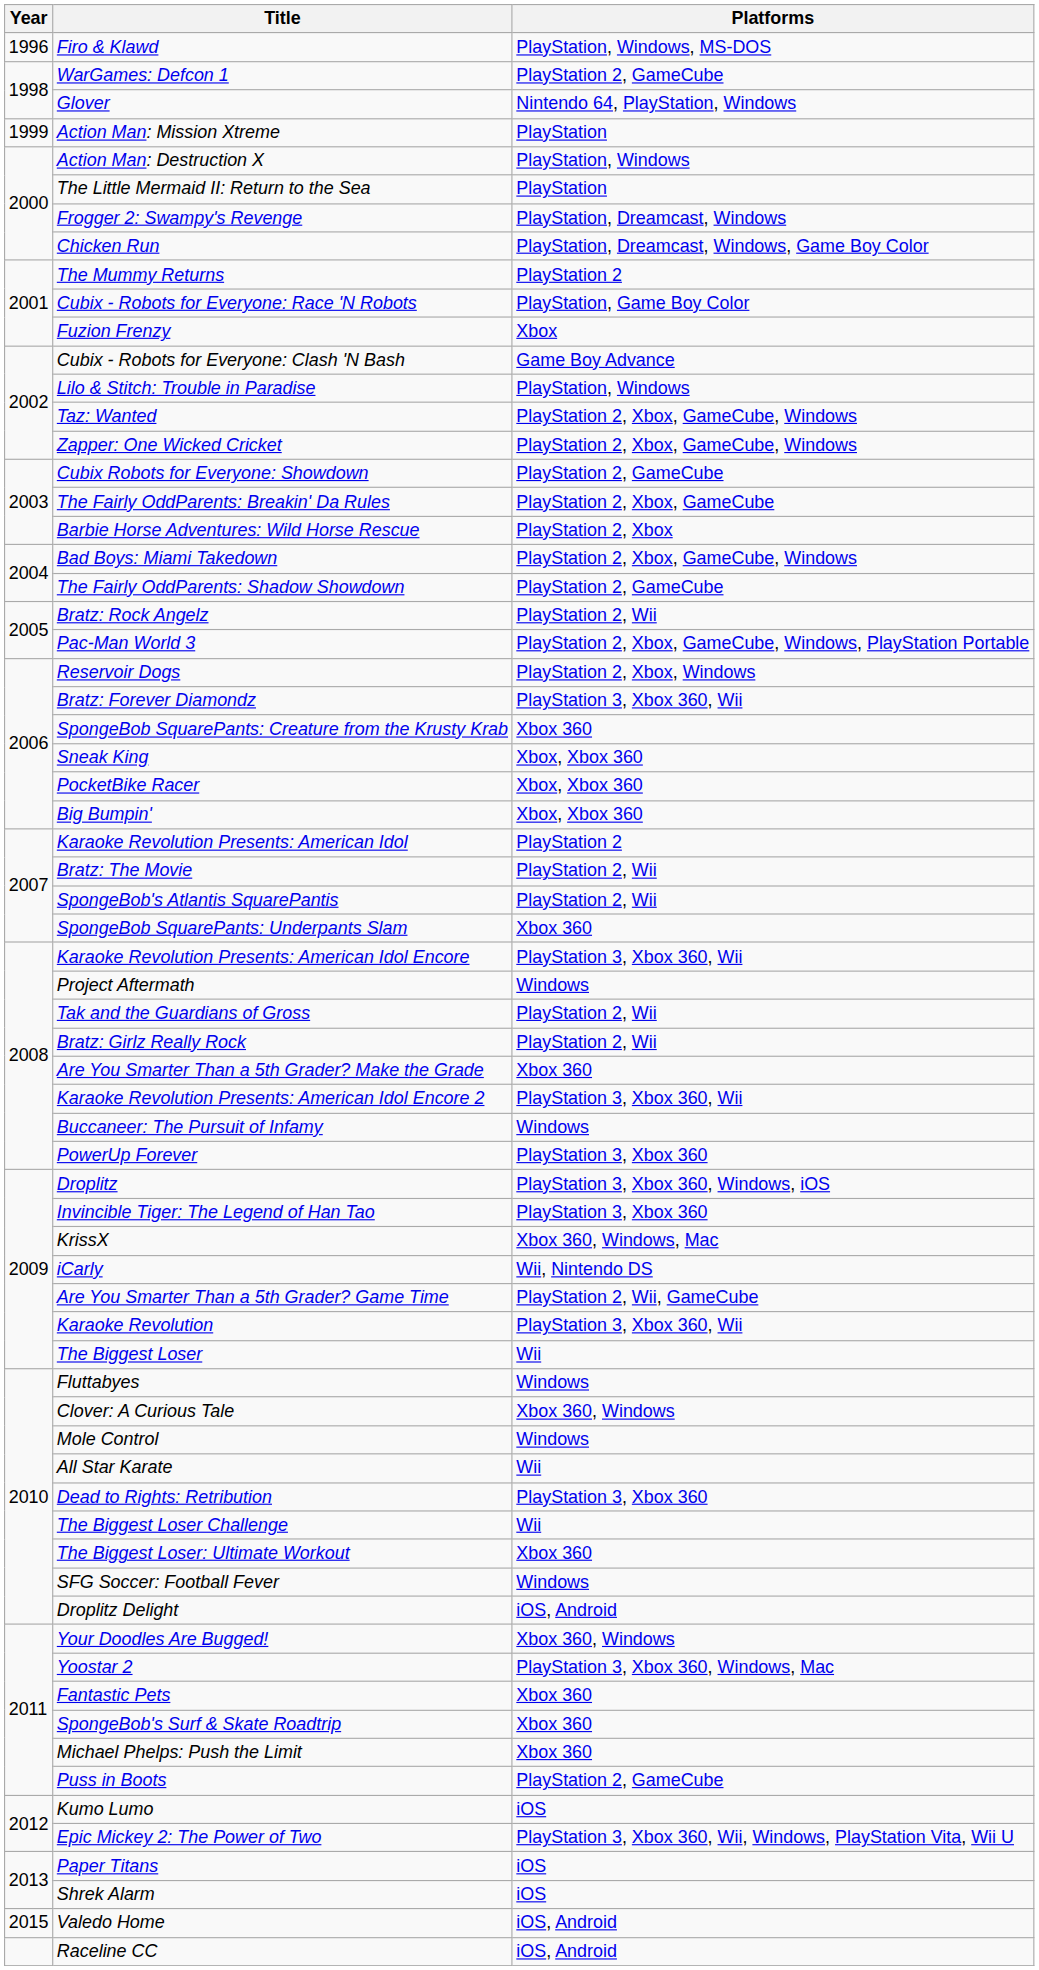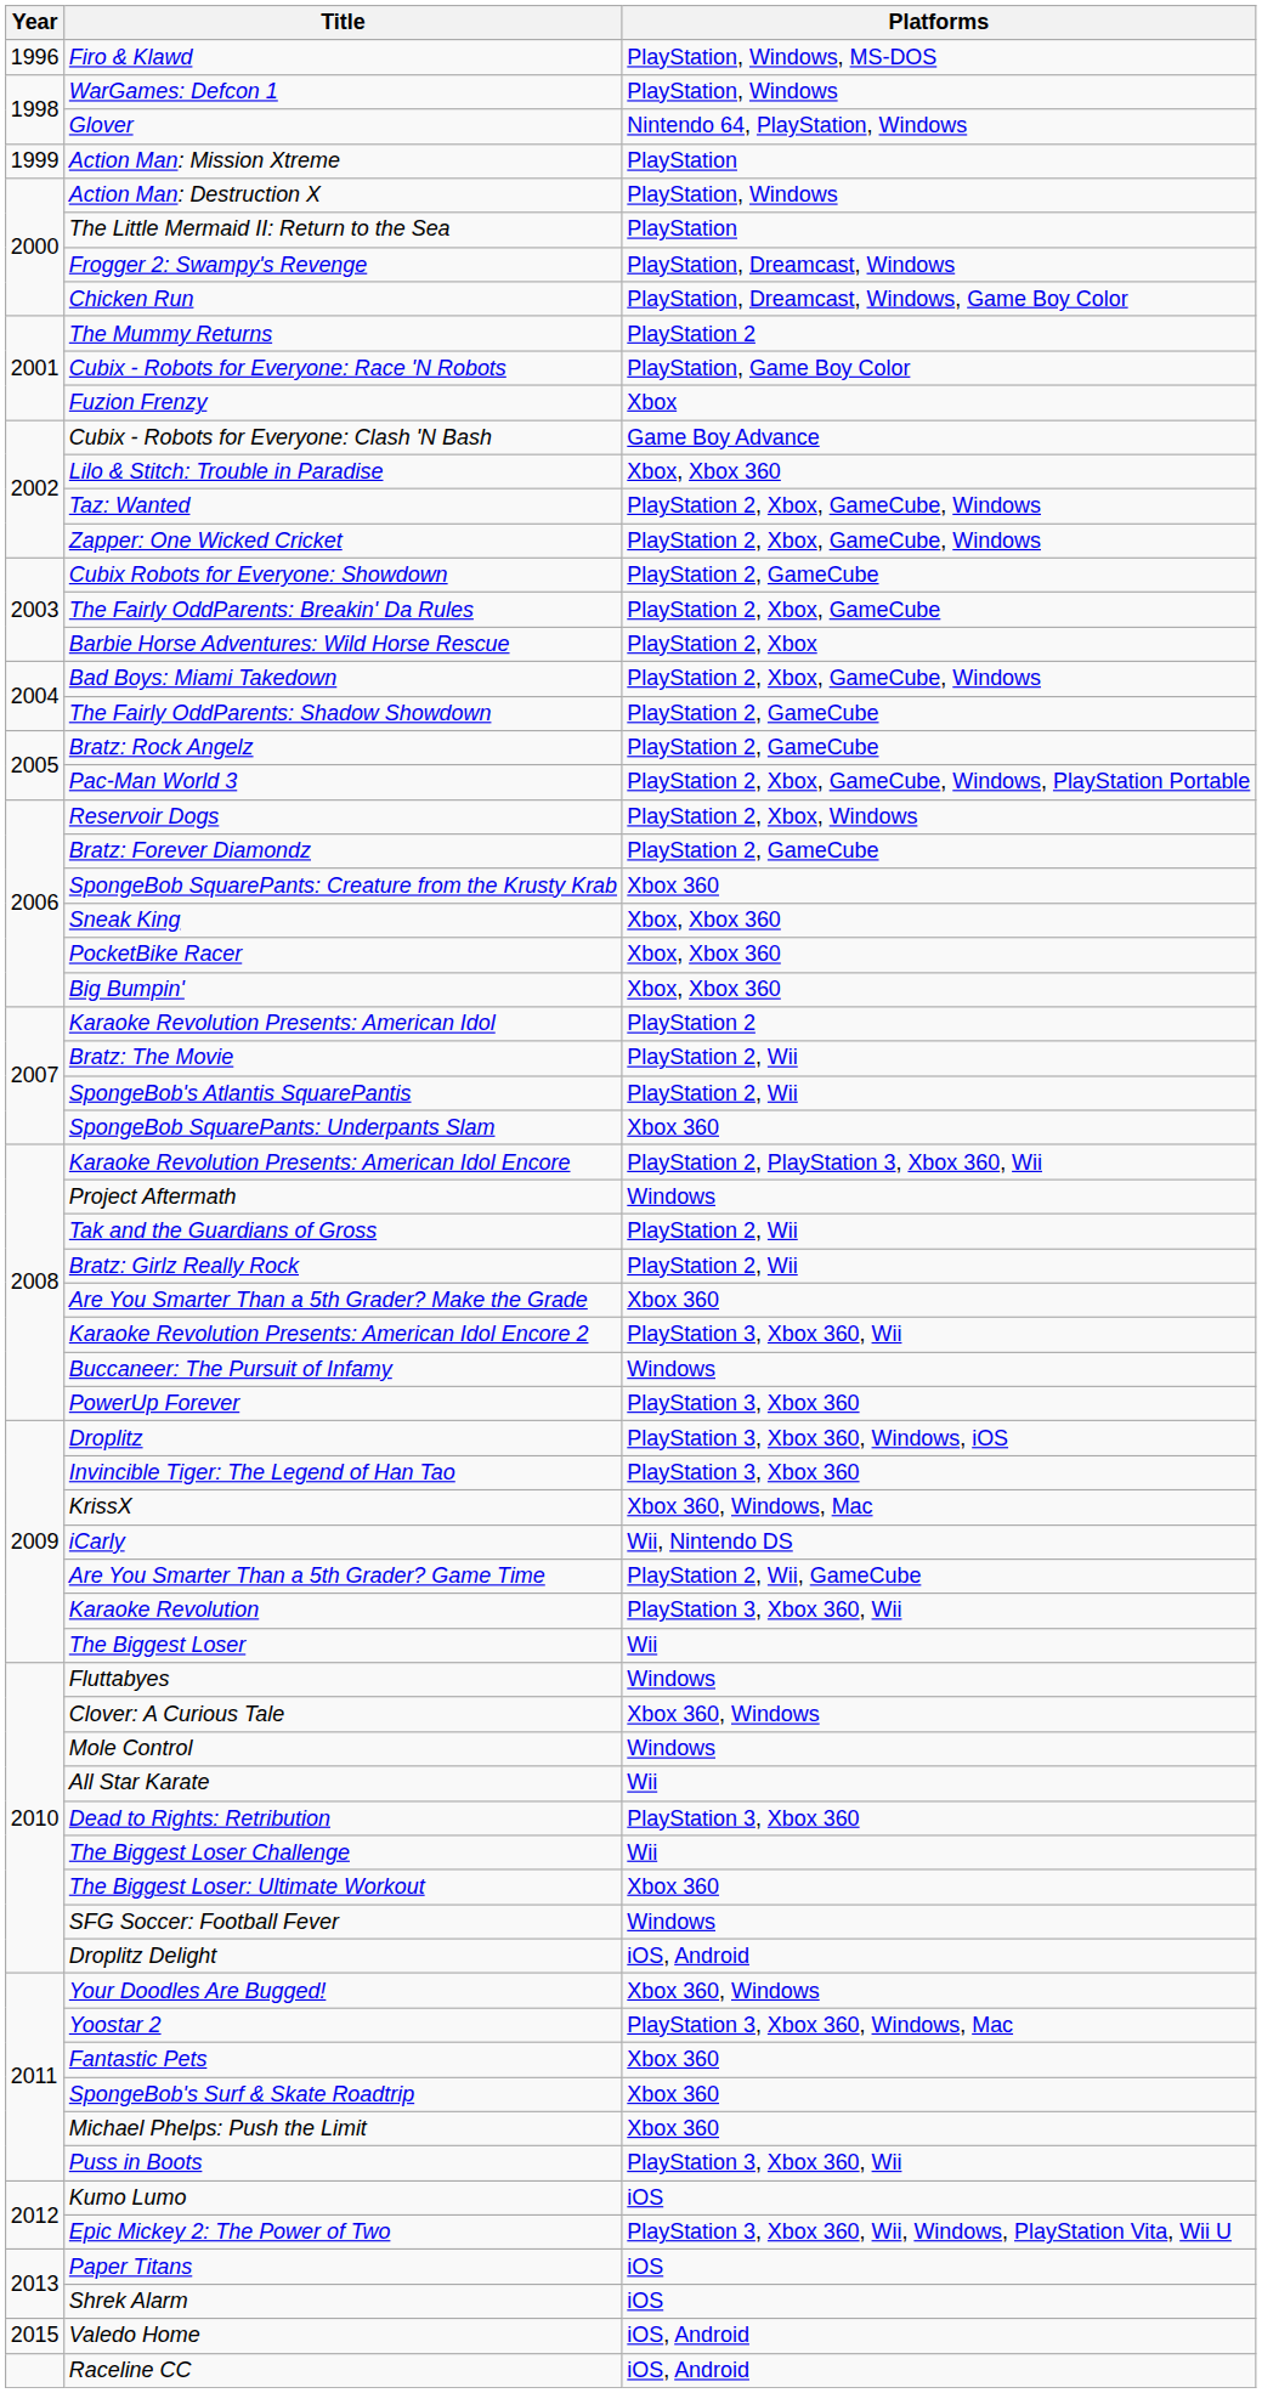 <table class="wikitable sortable">
 <tr>
 <th>Year</th>
 <th>Title</th>
 <th>Platforms</th>
 </tr>
 <tr>
 <td>1996</td>
 <td><em><a href='#'>Firo & Klawd</a></em></td>
 <td><a href='#'>PlayStation</a>, <a href='#'>Windows</a>, <a href='#'>MS-DOS</a></td>
 </tr>
 <tr>
 <td rowspan="2">1998</td>
 <td><em><a href='#'>WarGames: Defcon 1</a></em></td>
-<td><a href='#'>PlayStation 2</a>, <a href='#'>GameCube</a></td>
+<td><a href='#'>PlayStation</a>, <a href='#'>Windows</a></td>
 </tr>
 <tr>
 <td><em><a href='#'>Glover</a></em></td>
 <td><a href='#'>Nintendo 64</a>, <a href='#'>PlayStation</a>, <a href='#'>Windows</a></td>
 </tr>
 <tr>
 <td>1999</td>
 <td><em><a href='#'>Action Man</a>: Mission Xtreme</em></td>
 <td><a href='#'>PlayStation</a></td>
 </tr>
 <tr>
 <td rowspan="4">2000</td>
 <td><em><a href='#'>Action Man</a>: Destruction X</em></td>
 <td><a href='#'>PlayStation</a>, <a href='#'>Windows</a></td>
 </tr>
 <tr>
 <td><em>The Little Mermaid II: Return to the Sea</em></td>
 <td><a href='#'>PlayStation</a></td>
 </tr>
 <tr>
 <td><em><a href='#'>Frogger 2: Swampy's Revenge</a></em></td>
 <td><a href='#'>PlayStation</a>, <a href='#'>Dreamcast</a>, <a href='#'>Windows</a></td>
 </tr>
 <tr>
 <td><em><a href='#'>Chicken Run</a></em></td>
 <td><a href='#'>PlayStation</a>, <a href='#'>Dreamcast</a>, <a href='#'>Windows</a>, <a href='#'>Game Boy Color</a></td>
 </tr>
 <tr>
 <td rowspan="3">2001</td>
 <td><em><a href='#'>The Mummy Returns</a></em></td>
 <td><a href='#'>PlayStation 2</a></td>
 </tr>
 <tr>
 <td><em><a href='#'>Cubix - Robots for Everyone: Race 'N Robots</a></em></td>
 <td><a href='#'>PlayStation</a>, <a href='#'>Game Boy Color</a></td>
 </tr>
 <tr>
 <td><em><a href='#'>Fuzion Frenzy</a></em></td>
 <td><a href='#'>Xbox</a></td>
 </tr>
 <tr>
 <td rowspan="4">2002</td>
 <td><em>Cubix - Robots for Everyone: Clash 'N Bash</em></td>
 <td><a href='#'>Game Boy Advance</a></td>
 </tr>
 <tr>
 <td><em><a href='#'>Lilo & Stitch: Trouble in Paradise</a></em></td>
-<td><a href='#'>PlayStation</a>, <a href='#'>Windows</a></td>
+<td><a href='#'>Xbox</a>, <a href='#'>Xbox 360</a></td>
 </tr>
 <tr>
 <td><em><a href='#'>Taz: Wanted</a></em></td>
 <td><a href='#'>PlayStation 2</a>, <a href='#'>Xbox</a>, <a href='#'>GameCube</a>, <a href='#'>Windows</a></td>
 </tr>
 <tr>
 <td><em><a href='#'>Zapper: One Wicked Cricket</a></em></td>
 <td><a href='#'>PlayStation 2</a>, <a href='#'>Xbox</a>, <a href='#'>GameCube</a>, <a href='#'>Windows</a></td>
 </tr>
 <tr>
 <td rowspan="3">2003</td>
 <td><em><a href='#'>Cubix Robots for Everyone: Showdown</a></em></td>
 <td><a href='#'>PlayStation 2</a>, <a href='#'>GameCube</a></td>
 </tr>
 <tr>
 <td><em><a href='#'>The Fairly OddParents: Breakin' Da Rules</a></em></td>
 <td><a href='#'>PlayStation 2</a>, <a href='#'>Xbox</a>, <a href='#'>GameCube</a></td>
 </tr>
 <tr>
 <td><em><a href='#'>Barbie Horse Adventures: Wild Horse Rescue</a></em></td>
 <td><a href='#'>PlayStation 2</a>, <a href='#'>Xbox</a></td>
 </tr>
 <tr>
 <td rowspan="2">2004</td>
 <td><em><a href='#'>Bad Boys: Miami Takedown</a></em></td>
 <td><a href='#'>PlayStation 2</a>, <a href='#'>Xbox</a>, <a href='#'>GameCube</a>, <a href='#'>Windows</a></td>
 </tr>
 <tr>
 <td><em><a href='#'>The Fairly OddParents: Shadow Showdown</a></em></td>
 <td><a href='#'>PlayStation 2</a>, <a href='#'>GameCube</a></td>
 </tr>
 <tr>
 <td rowspan="2">2005</td>
 <td><em><a href='#'>Bratz: Rock Angelz</a></em></td>
-<td><a href='#'>PlayStation 2</a>, <a href='#'>Wii</a></td>
+<td><a href='#'>PlayStation 2</a>, <a href='#'>GameCube</a></td>
 </tr>
 <tr>
 <td><em><a href='#'>Pac-Man World 3</a></em></td>
 <td><a href='#'>PlayStation 2</a>, <a href='#'>Xbox</a>, <a href='#'>GameCube</a>, <a href='#'>Windows</a>, <a href='#'>PlayStation Portable</a></td>
 </tr>
 <tr>
 <td rowspan="6">2006</td>
 <td><em><a href='#'>Reservoir Dogs</a></em></td>
 <td><a href='#'>PlayStation 2</a>, <a href='#'>Xbox</a>, <a href='#'>Windows</a></td>
 </tr>
 <tr>
 <td><em><a href='#'>Bratz: Forever Diamondz</a></em></td>
-<td><a href='#'>PlayStation 3</a>, <a href='#'>Xbox 360</a>, <a href='#'>Wii</a></td>
+<td><a href='#'>PlayStation 2</a>, <a href='#'>GameCube</a></td>
 </tr>
 <tr>
 <td><em><a href='#'>SpongeBob SquarePants: Creature from the Krusty Krab</a></em></td>
 <td><a href='#'>Xbox 360</a></td>
 </tr>
 <tr>
 <td><em><a href='#'>Sneak King</a></em></td>
 <td><a href='#'>Xbox</a>, <a href='#'>Xbox 360</a></td>
 </tr>
 <tr>
 <td><em><a href='#'>PocketBike Racer</a></em></td>
 <td><a href='#'>Xbox</a>, <a href='#'>Xbox 360</a></td>
 </tr>
 <tr>
 <td><em><a href='#'>Big Bumpin'</a></em></td>
 <td><a href='#'>Xbox</a>, <a href='#'>Xbox 360</a></td>
 </tr>
 <tr>
 <td rowspan="4">2007</td>
 <td><em><a href='#'>Karaoke Revolution Presents: American Idol</a></em></td>
 <td><a href='#'>PlayStation 2</a></td>
 </tr>
 <tr>
 <td><em><a href='#'>Bratz: The Movie</a></em></td>
 <td><a href='#'>PlayStation 2</a>, <a href='#'>Wii</a></td>
 </tr>
 <tr>
 <td><em><a href='#'>SpongeBob's Atlantis SquarePantis</a></em></td>
 <td><a href='#'>PlayStation 2</a>, <a href='#'>Wii</a></td>
 </tr>
 <tr>
 <td><em><a href='#'>SpongeBob SquarePants: Underpants Slam</a></em></td>
 <td><a href='#'>Xbox 360</a></td>
 </tr>
 <tr>
 <td rowspan="8">2008</td>
 <td><em><a href='#'>Karaoke Revolution Presents: American Idol Encore</a></em> </td>
-<td><a href='#'>PlayStation 3</a>, <a href='#'>Xbox 360</a>, <a href='#'>Wii</a></td>
+<td><a href='#'>PlayStation 2</a>, <a href='#'>PlayStation 3</a>, <a href='#'>Xbox 360</a>, <a href='#'>Wii</a></td>
 </tr>
 <tr>
 <td><em>Project Aftermath</em></td>
 <td><a href='#'>Windows</a></td>
 </tr>
 <tr>
 <td><em><a href='#'>Tak and the Guardians of Gross</a></em></td>
 <td><a href='#'>PlayStation 2</a>, <a href='#'>Wii</a></td>
 </tr>
 <tr>
 <td><em><a href='#'>Bratz: Girlz Really Rock</a></em></td>
 <td><a href='#'>PlayStation 2</a>, <a href='#'>Wii</a></td>
 </tr>
 <tr>
 <td><em><a href='#'>Are You Smarter Than a 5th Grader? Make the Grade</a></em></td>
 <td><a href='#'>Xbox 360</a></td>
 </tr>
 <tr>
 <td><em><a href='#'>Karaoke Revolution Presents: American Idol Encore 2</a></em></td>
 <td><a href='#'>PlayStation 3</a>, <a href='#'>Xbox 360</a>, <a href='#'>Wii</a></td>
 </tr>
 <tr>
 <td><em><a href='#'>Buccaneer: The Pursuit of Infamy</a></em></td>
 <td><a href='#'>Windows</a></td>
 </tr>
 <tr>
 <td><em><a href='#'>PowerUp Forever</a></em></td>
 <td><a href='#'>PlayStation 3</a>, <a href='#'>Xbox 360</a></td>
 </tr>
 <tr>
 <td rowspan="7">2009</td>
 <td><em><a href='#'>Droplitz</a></em></td>
 <td><a href='#'>PlayStation 3</a>, <a href='#'>Xbox 360</a>, <a href='#'>Windows</a>, <a href='#'>iOS</a></td>
 </tr>
 <tr>
 <td><em><a href='#'>Invincible Tiger: The Legend of Han Tao</a></em></td>
 <td><a href='#'>PlayStation 3</a>, <a href='#'>Xbox 360</a></td>
 </tr>
 <tr>
 <td><em>KrissX</em></td>
 <td><a href='#'>Xbox 360</a>, <a href='#'>Windows</a>, <a href='#'>Mac</a></td>
 </tr>
 <tr>
 <td><em><a href='#'>iCarly</a></em></td>
 <td><a href='#'>Wii</a>, <a href='#'>Nintendo DS</a></td>
 </tr>
 <tr>
 <td><em><a href='#'>Are You Smarter Than a 5th Grader? Game Time</a></em></td>
 <td><a href='#'>PlayStation 2</a>, <a href='#'>Wii</a>, <a href='#'>GameCube</a></td>
 </tr>
 <tr>
 <td><em><a href='#'>Karaoke Revolution</a></em></td>
 <td><a href='#'>PlayStation 3</a>, <a href='#'>Xbox 360</a>, <a href='#'>Wii</a></td>
 </tr>
 <tr>
 <td><em><a href='#'>The Biggest Loser</a></em></td>
 <td><a href='#'>Wii</a></td>
 </tr>
 <tr>
 <td rowspan="9">2010</td>
 <td><em>Fluttabyes</em></td>
 <td><a href='#'>Windows</a></td>
 </tr>
 <tr>
 <td><em>Clover: A Curious Tale</em></td>
 <td><a href='#'>Xbox 360</a>, <a href='#'>Windows</a></td>
 </tr>
 <tr>
 <td><em>Mole Control</em></td>
 <td><a href='#'>Windows</a></td>
 </tr>
 <tr>
 <td><em>All Star Karate</em></td>
 <td><a href='#'>Wii</a></td>
 </tr>
 <tr>
 <td><em><a href='#'>Dead to Rights: Retribution</a></em></td>
 <td><a href='#'>PlayStation 3</a>, <a href='#'>Xbox 360</a></td>
 </tr>
 <tr>
 <td><em><a href='#'>The Biggest Loser Challenge</a></em></td>
 <td><a href='#'>Wii</a></td>
 </tr>
 <tr>
 <td><em><a href='#'>The Biggest Loser: Ultimate Workout</a></em></td>
 <td><a href='#'>Xbox 360</a></td>
 </tr>
 <tr>
 <td><em>SFG Soccer: Football Fever</em></td>
 <td><a href='#'>Windows</a></td>
 </tr>
 <tr>
 <td><em>Droplitz Delight</em></td>
 <td><a href='#'>iOS</a>, <a href='#'>Android</a></td>
 </tr>
 <tr>
 <td rowspan="6">2011</td>
 <td><em><a href='#'>Your Doodles Are Bugged!</a></em></td>
 <td><a href='#'>Xbox 360</a>, <a href='#'>Windows</a></td>
 </tr>
 <tr>
 <td><em><a href='#'>Yoostar 2</a></em></td>
 <td><a href='#'>PlayStation 3</a>, <a href='#'>Xbox 360</a>, <a href='#'>Windows</a>, <a href='#'>Mac</a></td>
 </tr>
 <tr>
 <td><em><a href='#'>Fantastic Pets</a></em></td>
 <td><a href='#'>Xbox 360</a></td>
 </tr>
 <tr>
 <td><em><a href='#'>SpongeBob's Surf & Skate Roadtrip</a></em></td>
 <td><a href='#'>Xbox 360</a></td>
 </tr>
 <tr>
 <td><em>Michael Phelps: Push the Limit</em></td>
 <td><a href='#'>Xbox 360</a></td>
 </tr>
 <tr>
 <td><em><a href='#'>Puss in Boots</a></em></td>
-<td><a href='#'>PlayStation 2</a>, <a href='#'>GameCube</a></td>
+<td><a href='#'>PlayStation 3</a>, <a href='#'>Xbox 360</a>, <a href='#'>Wii</a></td>
 </tr>
 <tr>
 <td rowspan="2">2012</td>
 <td><em>Kumo Lumo</em></td>
 <td><a href='#'>iOS</a></td>
 </tr>
 <tr>
 <td><em><a href='#'>Epic Mickey 2: The Power of Two</a></em></td>
 <td><a href='#'>PlayStation 3</a>, <a href='#'>Xbox 360</a>, <a href='#'>Wii</a>, <a href='#'>Windows</a>, <a href='#'>PlayStation Vita</a>, <a href='#'>Wii U</a></td>
 </tr>
 <tr>
 <td rowspan="2">2013</td>
 <td><em><a href='#'>Paper Titans</a></em></td>
 <td><a href='#'>iOS</a></td>
 </tr>
 <tr>
 <td><em>Shrek Alarm</em></td>
 <td><a href='#'>iOS</a></td>
 </tr>
 <tr>
 <td>2015</td>
 <td><em>Valedo Home</em></td>
 <td><a href='#'>iOS</a>, <a href='#'>Android</a></td>
 </tr>
 <tr>
 <td></td>
 <td><em>Raceline CC</em></td>
 <td><a href='#'>iOS</a>, <a href='#'>Android</a></td>
 </tr>
 </table>
